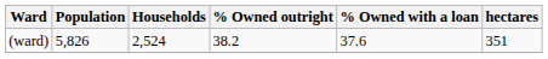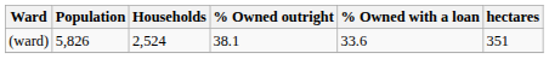 <table class="wikitable">
 <tr>
 <th>Ward</th>
 <th>Population</th>
 <th>Households</th>
 <th>% Owned outright</th>
 <th>% Owned with a loan</th>
 <th>hectares</th>
 </tr>
 <tr>
 <td>(ward)</td>
 <td>5,826</td>
 <td>2,524</td>
-<td>38.2</td>
-<td>37.6</td>
+<td>38.1</td>
+<td>33.6</td>
 <td>351</td>
 </tr>
 <tr>
 </tr>
 </table>
